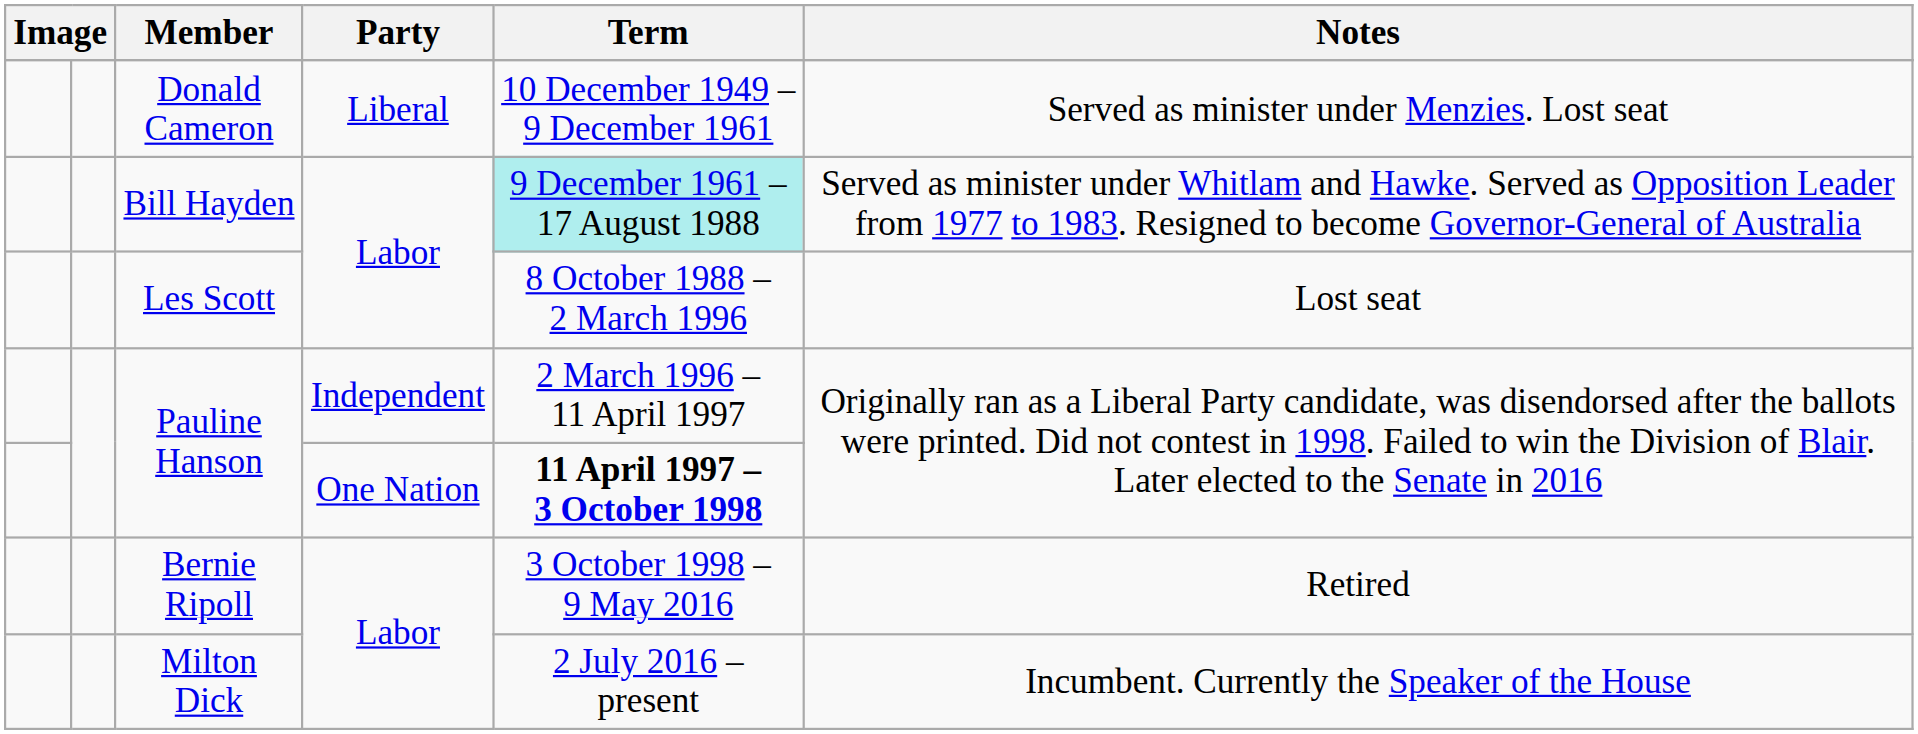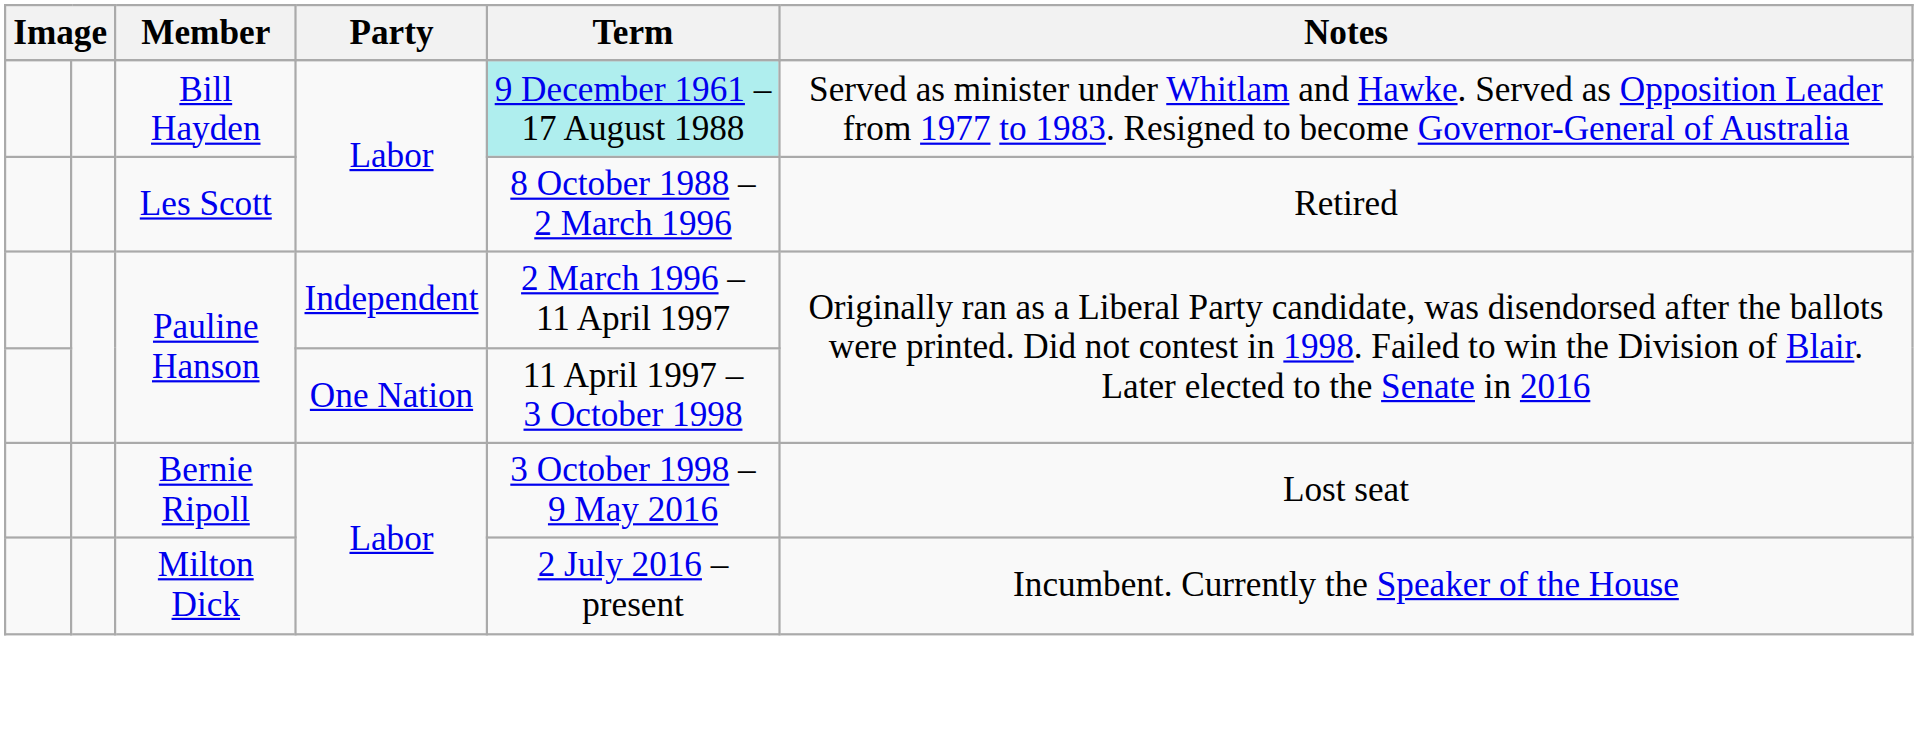 <table class=wikitable style="text-align:center">
 <tr>
 <th colspan=2>Image</th>
 <th>Member</th>
 <th>Party</th>
 <th>Term</th>
 <th>Notes</th>
 </tr>
 <tr>
-</tr>
-<tr>
-<td> </td>
-<td></td>
-<td><a href='#'>Donald Cameron</a><br></td>
-<td><a href='#'>Liberal</a></td>
-<td nowrap><a href='#'>10 December 1949</a> –<br><a href='#'>9 December 1961</a></td>
-<td>Served as minister under <a href='#'>Menzies</a>. Lost seat</td>
 </tr>
 <tr>
 <td> </td>
 <td></td>
 <td><a href='#'>Bill Hayden</a><br></td>
 <td rowspan="2"><a href='#'>Labor</a></td>
 <td nowrap style="background: paleturquoise;"><a href='#'>9 December 1961</a> –<br>17 August 1988</td>
 <td>Served as minister under <a href='#'>Whitlam</a> and <a href='#'>Hawke</a>. Served as <a href='#'>Opposition Leader</a> from <a href='#'>1977</a> <a href='#'>to 1983</a>. Resigned to become <a href='#'>Governor-General of Australia</a></td>
 </tr>
 <tr>
 <td> </td>
 <td></td>
 <td><a href='#'>Les Scott</a><br></td>
 <td nowrap><a href='#'>8 October 1988</a> –<br><a href='#'>2 March 1996</a></td>
-<td>Lost seat</td>
+<td>Retired</td>
 </tr>
 <tr>
 <td> </td>
 <td rowspan=2></td>
 <td rowspan=2><a href='#'>Pauline Hanson</a><br></td>
 <td><a href='#'>Independent</a></td>
 <td nowrap><a href='#'>2 March 1996</a> –<br>11 April 1997</td>
 <td rowspan=2>Originally ran as a Liberal Party candidate, was disendorsed after the ballots were printed. Did not contest in <a href='#'>1998</a>. Failed to win the Division of <a href='#'>Blair</a>. Later elected to the <a href='#'>Senate</a> in <a href='#'>2016</a></td>
 </tr>
 <tr>
 <td> </td>
 <td nowrap><a href='#'>One Nation</a></td>
-<td nowrap><strong>11 April 1997 –<br><a href='#'>3 October 1998</a></strong></td>
+<td nowrap>11 April 1997 –<br><a href='#'>3 October 1998</a></td>
 </tr>
 <tr>
 <td> </td>
 <td></td>
 <td><a href='#'>Bernie Ripoll</a><br></td>
 <td rowspan="2"><a href='#'>Labor</a></td>
 <td nowrap><a href='#'>3 October 1998</a> –<br><a href='#'>9 May 2016</a></td>
-<td>Retired</td>
+<td>Lost seat</td>
 </tr>
 <tr>
 <td> </td>
 <td></td>
 <td><a href='#'>Milton Dick</a><br></td>
 <td nowrap><a href='#'>2 July 2016</a> –<br>present</td>
 <td>Incumbent. Currently the <a href='#'>Speaker of the House</a></td>
 </tr>
 </table>
